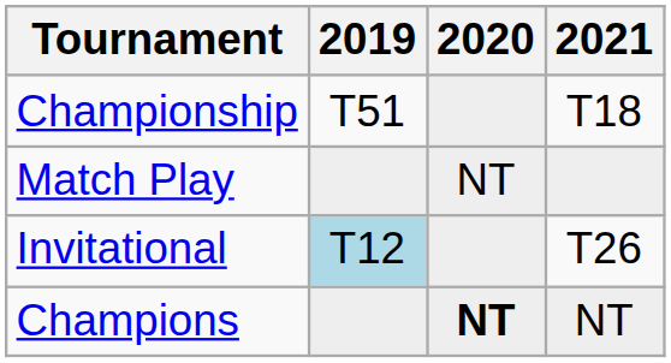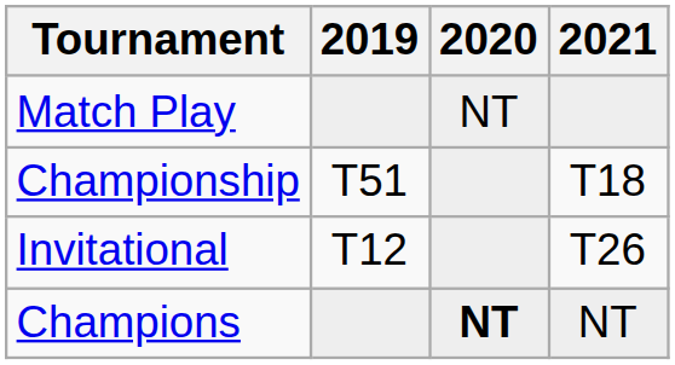 <table class="wikitable" style="text-align:center;">
 <tr>
 <th>Tournament</th>
 <th>2019</th>
 <th>2020</th>
 <th>2021</th>
 </tr>
 <tr>
+<td align="left"><a href='#'>Match Play</a></td>
+<td style="background:#eeeeee;"></td>
+<td style="background:#eeeeee;">NT</td>
+<td style="background:#eeeeee;"></td>
+</tr>
+<tr>
 <td align="left"><a href='#'>Championship</a></td>
 <td>T51</td>
 <td style="background:#eeeeee;"></td>
 <td>T18</td>
 </tr>
 <tr>
-<td align="left"><a href='#'>Match Play</a></td>
-<td style="background:#eeeeee;"></td>
-<td style="background:#eeeeee;">NT</td>
-<td style="background:#eeeeee;"></td>
-</tr>
-<tr>
 <td align="left"><a href='#'>Invitational</a></td>
-<td style="background: lightblue;">T12</td>
+<td>T12</td>
 <td style="background:#eeeeee;"></td>
 <td>T26</td>
 </tr>
 <tr>
 <td align="left"><a href='#'>Champions</a></td>
 <td style="background:#eeeeee;"></td>
 <td style="background:#eeeeee;"><strong>NT</strong></td>
 <td style="background:#eeeeee;">NT</td>
 </tr>
 </table>
